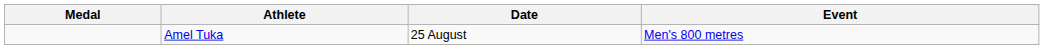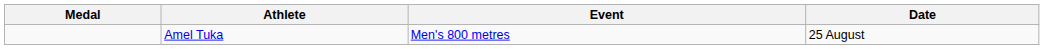 <table class="wikitable" style="font-size:90%" width=60%>
 <tr>
 <th>Medal</th>
 <th>Athlete</th>
+<th>Event</th>
 <th>Date</th>
-<th>Event</th>
 </tr>
 <tr>
 <td></td>
 <td><a href='#'>Amel Tuka</a></td>
+<td><a href='#'>Men's 800 metres</a></td>
 <td>25 August</td>
-<td><a href='#'>Men's 800 metres</a></td>
 </tr>
 </table>
